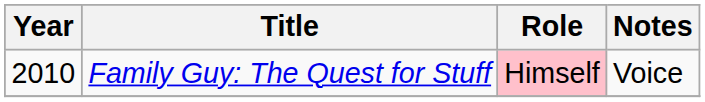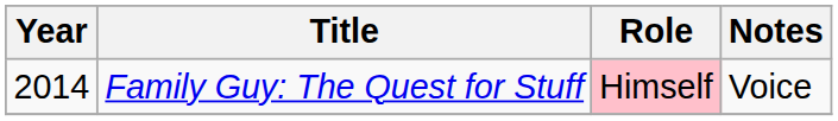 <table class="wikitable plainrowheaders">
 <tr>
 <th scope="col">Year</th>
 <th scope="col">Title</th>
 <th scope="col">Role</th>
 <th scope="col">Notes</th>
 </tr>
 <tr>
-<td>2010</td>
+<td>2014</td>
 <td><em><a href='#'>Family Guy: The Quest for Stuff</a></em></td>
 <td style="background: pink;">Himself</td>
 <td>Voice</td>
 </tr>
 <tr>
 </tr>
 </table>
